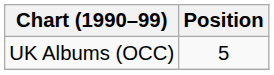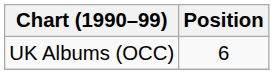 <table class="wikitable">
 <tr>
 <th>Chart (1990–99)</th>
 <th>Position</th>
 </tr>
 <tr>
 <td>UK Albums (OCC)</td>
-<td align="center">5</td>
+<td align="center">6</td>
 </tr>
 <tr>
 </tr>
 </table>
